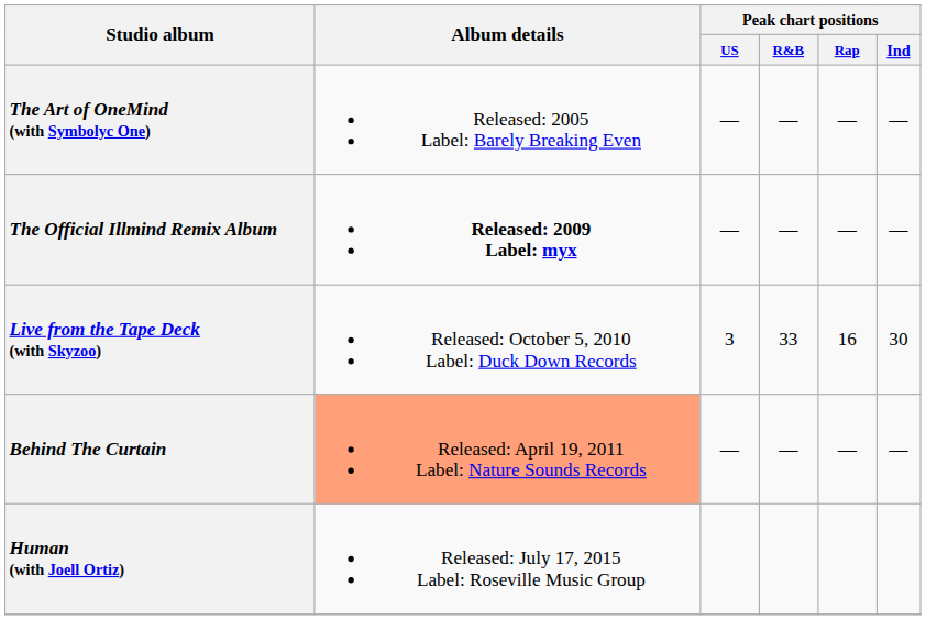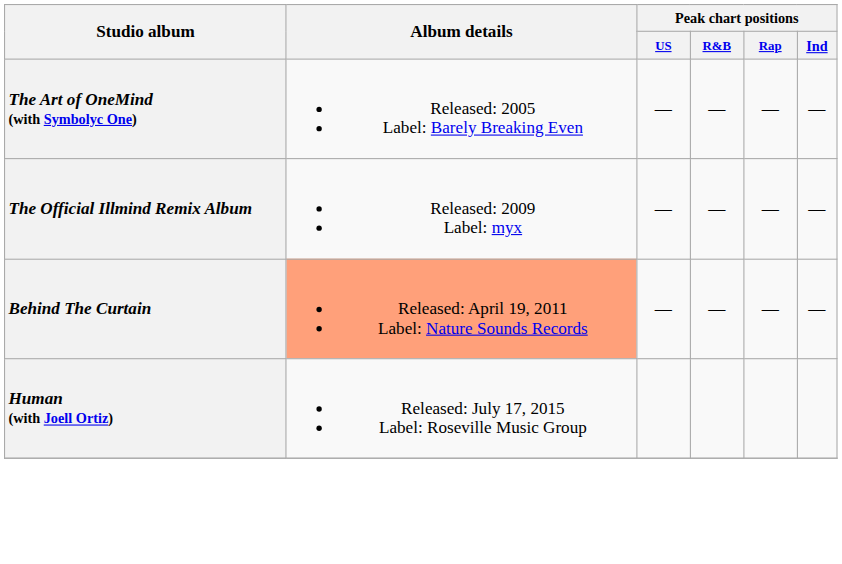 <table class="wikitable plainrowheaders" style="text-align:center;">
 <tr>
 <th scope="col" rowspan="2" style="width:16em;">Studio album</th>
 <th scope="col" rowspan="2" style="width:20em;">Album details</th>
 <th scope="col" colspan="4"><small>Peak chart positions</small></th>
 </tr>
 <tr>
 <th scope="col" style="width:3em;font-size:90%;"><small><a href='#'>US</a></small></th>
 <th scope="col" style="width:3em;font-size:90%;"><small><a href='#'>R&B</a></small></th>
 <th scope="col" style="width:3em;font-size:90%;"><small><a href='#'>Rap</a></small></th>
 <th style="width:30px;"><small><a href='#'>Ind</a></small></th>
 </tr>
 <tr>
 <th scope="row" style="text-align:left;"><em>The Art of OneMind</em><br><small>(with <a href='#'>Symbolyc One</a>)</small></th>
 <td><br><ul><li>Released: 2005</li><li>Label: <a href='#'>Barely Breaking Even</a></li></ul></td>
 <td>—</td>
 <td>—</td>
 <td>—</td>
 <td>—</td>
 </tr>
 <tr>
 <th scope="row" style="text-align:left;"><em>The Official Illmind Remix Album</em></th>
-<td><strong><br><ul><li>Released: 2009</li><li>Label: <a href='#'>myx</a></li></ul></strong></td>
+<td><br><ul><li>Released: 2009</li><li>Label: <a href='#'>myx</a></li></ul></td>
 <td>—</td>
 <td>—</td>
 <td>—</td>
 <td>—</td>
-</tr>
-<tr>
-<th scope="row" style="text-align:left;"><em><a href='#'>Live from the Tape Deck</a></em><br><small>(with <a href='#'>Skyzoo</a>)</small></th>
-<td><br><ul><li>Released: October 5, 2010</li><li>Label: <a href='#'>Duck Down Records</a></li></ul></td>
-<td>3</td>
-<td>33</td>
-<td>16</td>
-<td>30</td>
 </tr>
 <tr>
 <th scope="row" style="text-align:left;"><em>Behind The Curtain</em></th>
 <td style="background: lightsalmon;"><br><ul><li>Released: April 19, 2011</li><li>Label: <a href='#'>Nature Sounds Records</a></li></ul></td>
 <td>—</td>
 <td>—</td>
 <td>—</td>
 <td>—</td>
 </tr>
 <tr>
 <th scope="row" style="text-align:left;"><em>Human</em><br><small>(with <a href='#'>Joell Ortiz</a>)</small></th>
 <td><br><ul><li>Released: July 17, 2015</li><li>Label: Roseville Music Group</li></ul></td>
 <td></td>
 <td></td>
 <td></td>
 <td></td>
 </tr>
 <tr>
 </tr>
 </table>
